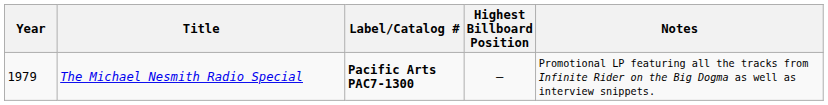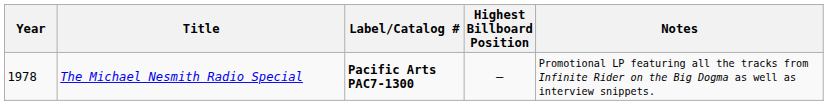 <table class="wikitable">
 <tr>
 <th width="50">Year</th>
 <th style="width:300px;">Title</th>
 <th style="width:120px;">Label/Catalog #</th>
 <th width="20">Highest Billboard Position</th>
 <th style="width:300px;">Notes</th>
 </tr>
 <tr>
-<td>1979</td>
+<td>1978</td>
 <td><em><a href='#'>The Michael Nesmith Radio Special</a></em></td>
 <td><strong>Pacific Arts PAC7-1300</strong></td>
 <td style="text-align:center;">–</td>
 <td><small>Promotional LP featuring all the tracks from <em>Infinite Rider on the Big Dogma</em> as well as interview snippets.</small></td>
 </tr>
 </table>
